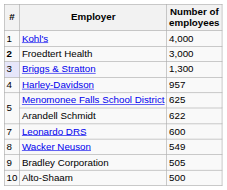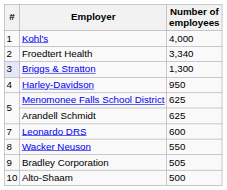 <table class="wikitable">
 <tr>
 <th>#</th>
 <th>Employer</th>
 <th>Number of <br>employees</th>
 </tr>
 <tr>
 <td>1</td>
 <td><a href='#'>Kohl's</a></td>
 <td>4,000</td>
 </tr>
 <tr>
-<td><strong>2</strong></td>
+<td>2</td>
 <td>Froedtert Health</td>
-<td>3,000</td>
+<td>3,340</td>
 </tr>
 <tr>
 <td style="background: lavender;">3</td>
 <td><a href='#'>Briggs & Stratton</a></td>
 <td>1,300</td>
 </tr>
 <tr>
 <td>4</td>
 <td><a href='#'>Harley-Davidson</a></td>
-<td>957</td>
+<td>950</td>
 </tr>
 <tr>
 <td rowspan=2>5</td>
 <td><a href='#'>Menomonee Falls School District</a></td>
 <td>625</td>
 </tr>
 <tr>
 <td>Arandell Schmidt</td>
-<td>622</td>
+<td>625</td>
 </tr>
 <tr>
 <td>7</td>
 <td><a href='#'>Leonardo DRS</a></td>
 <td>600</td>
 </tr>
 <tr>
 <td>8</td>
 <td><a href='#'>Wacker Neuson</a></td>
-<td>549</td>
+<td>550</td>
 </tr>
 <tr>
 <td>9</td>
 <td>Bradley Corporation</td>
 <td>505</td>
 </tr>
 <tr>
 <td>10</td>
 <td>Alto-Shaam</td>
 <td>500</td>
 </tr>
 </table>
